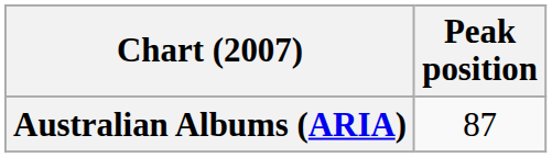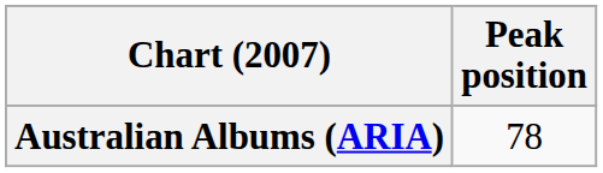 <table class="wikitable plainrowheaders" style="text-align:center">
 <tr>
 <th>Chart (2007)</th>
 <th>Peak<br> position</th>
 </tr>
 <tr>
 <th scope="row">Australian Albums (<a href='#'>ARIA</a>)</th>
-<td>87</td>
+<td>78</td>
 </tr>
 </table>
